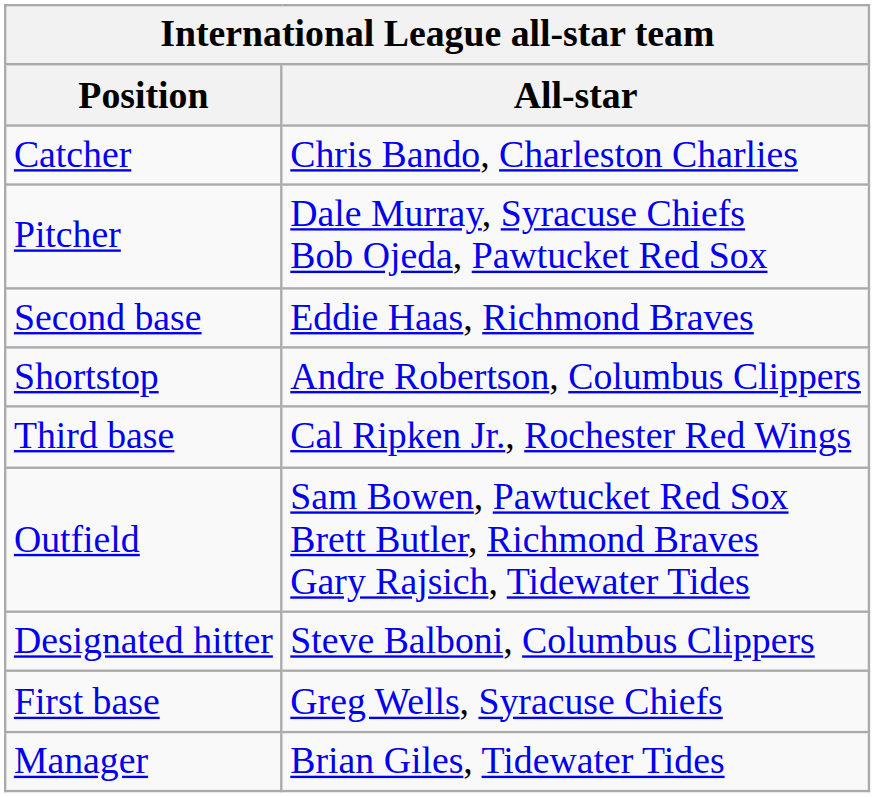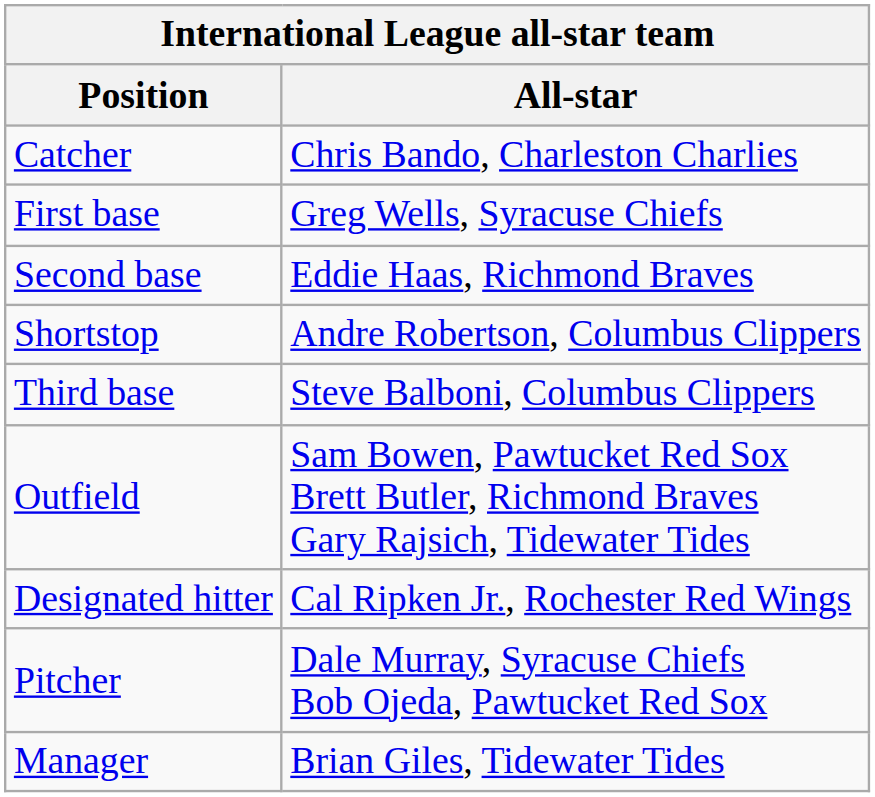 <table class="wikitable">
 <tr>
 <th colspan="2">International League all-star team</th>
 </tr>
 <tr>
 <th>Position</th>
 <th>All-star</th>
 </tr>
 <tr>
 <td><a href='#'>Catcher</a></td>
 <td><a href='#'>Chris Bando</a>, <a href='#'>Charleston Charlies</a></td>
 </tr>
 <tr>
-<td><a href='#'>Pitcher</a></td>
-<td><a href='#'>Dale Murray</a>, <a href='#'>Syracuse Chiefs</a> <br> <a href='#'>Bob Ojeda</a>, <a href='#'>Pawtucket Red Sox</a></td>
+<td><a href='#'>First base</a></td>
+<td><a href='#'>Greg Wells</a>, <a href='#'>Syracuse Chiefs</a></td>
 </tr>
 <tr>
 <td><a href='#'>Second base</a></td>
 <td><a href='#'>Eddie Haas</a>, <a href='#'>Richmond Braves</a></td>
 </tr>
 <tr>
 <td><a href='#'>Shortstop</a></td>
 <td><a href='#'>Andre Robertson</a>, <a href='#'>Columbus Clippers</a></td>
 </tr>
 <tr>
 <td><a href='#'>Third base</a></td>
-<td><a href='#'>Cal Ripken Jr.</a>, <a href='#'>Rochester Red Wings</a></td>
+<td><a href='#'>Steve Balboni</a>, <a href='#'>Columbus Clippers</a></td>
 </tr>
 <tr>
 <td><a href='#'>Outfield</a></td>
 <td><a href='#'>Sam Bowen</a>, <a href='#'>Pawtucket Red Sox</a> <br> <a href='#'>Brett Butler</a>, <a href='#'>Richmond Braves</a> <br> <a href='#'>Gary Rajsich</a>, <a href='#'>Tidewater Tides</a></td>
 </tr>
 <tr>
 <td><a href='#'>Designated hitter</a></td>
-<td><a href='#'>Steve Balboni</a>, <a href='#'>Columbus Clippers</a></td>
+<td><a href='#'>Cal Ripken Jr.</a>, <a href='#'>Rochester Red Wings</a></td>
 </tr>
 <tr>
-<td><a href='#'>First base</a></td>
-<td><a href='#'>Greg Wells</a>, <a href='#'>Syracuse Chiefs</a></td>
+<td><a href='#'>Pitcher</a></td>
+<td><a href='#'>Dale Murray</a>, <a href='#'>Syracuse Chiefs</a> <br> <a href='#'>Bob Ojeda</a>, <a href='#'>Pawtucket Red Sox</a></td>
 </tr>
 <tr>
 <td><a href='#'>Manager</a></td>
 <td><a href='#'>Brian Giles</a>, <a href='#'>Tidewater Tides</a></td>
 </tr>
 </table>
